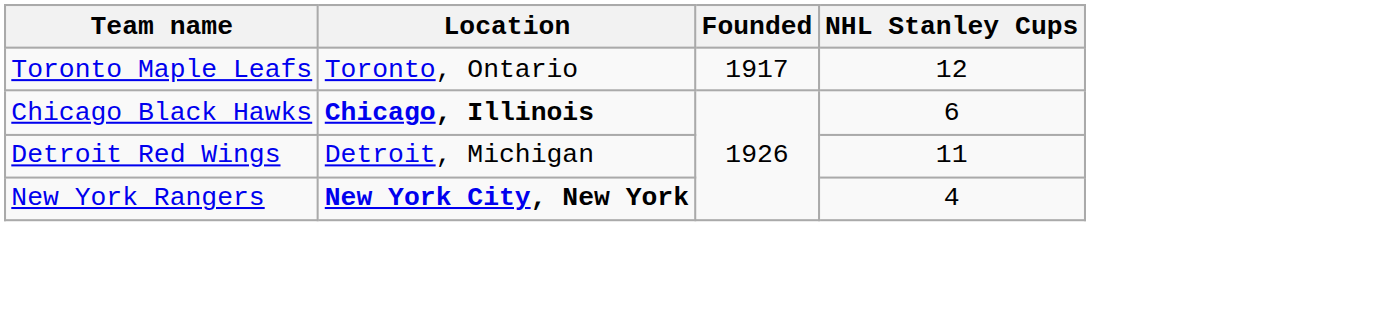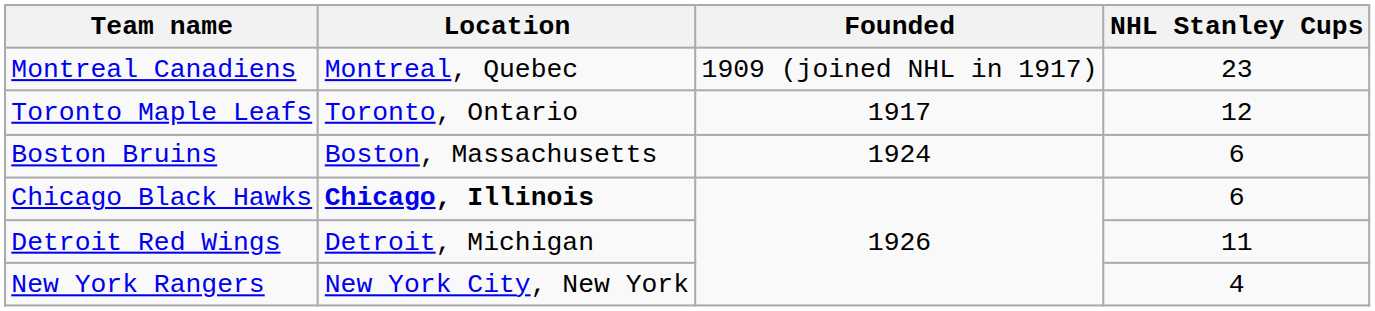 <table class="wikitable">
 <tr>
 <th>Team name</th>
 <th>Location</th>
 <th>Founded</th>
 <th>NHL Stanley Cups</th>
 </tr>
 <tr>
+<td><a href='#'>Montreal Canadiens</a></td>
+<td><a href='#'>Montreal</a>, Quebec</td>
+<td align=center>1909 (joined NHL in 1917)</td>
+<td align=center>23</td>
+</tr>
+<tr>
 <td><a href='#'>Toronto Maple Leafs</a></td>
 <td><a href='#'>Toronto</a>, Ontario</td>
 <td align=center>1917</td>
 <td align=center>12</td>
+</tr>
+<tr>
+<td><a href='#'>Boston Bruins</a></td>
+<td><a href='#'>Boston</a>, Massachusetts</td>
+<td align=center>1924</td>
+<td align=center>6</td>
 </tr>
 <tr>
 <td><a href='#'>Chicago Black Hawks</a></td>
 <td><strong><a href='#'>Chicago</a>, Illinois</strong></td>
 <td rowspan="3" align=center>1926</td>
 <td align=center>6</td>
 </tr>
 <tr>
 <td><a href='#'>Detroit Red Wings</a></td>
 <td><a href='#'>Detroit</a>, Michigan</td>
 <td align=center>11</td>
 </tr>
 <tr>
 <td><a href='#'>New York Rangers</a></td>
-<td><strong><a href='#'>New York City</a>, New York</strong></td>
+<td><a href='#'>New York City</a>, New York</td>
 <td align=center>4</td>
 </tr>
 </table>
